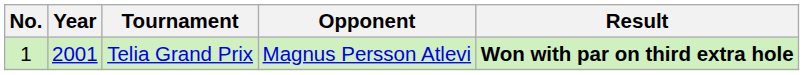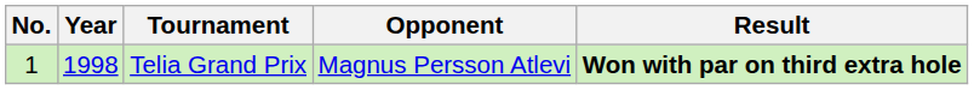 <table class="wikitable" style="font-size:95%;">
 <tr>
 <th>No.</th>
 <th>Year</th>
 <th>Tournament</th>
 <th>Opponent</th>
 <th>Result</th>
 </tr>
 <tr style="background:#D0F0C0;">
 <td align=center>1</td>
-<td><a href='#'>2001</a></td>
+<td><a href='#'>1998</a></td>
 <td><a href='#'>Telia Grand Prix</a></td>
 <td> <a href='#'>Magnus Persson Atlevi</a></td>
 <td><strong>Won with par on third extra hole</strong></td>
 </tr>
 </table>
